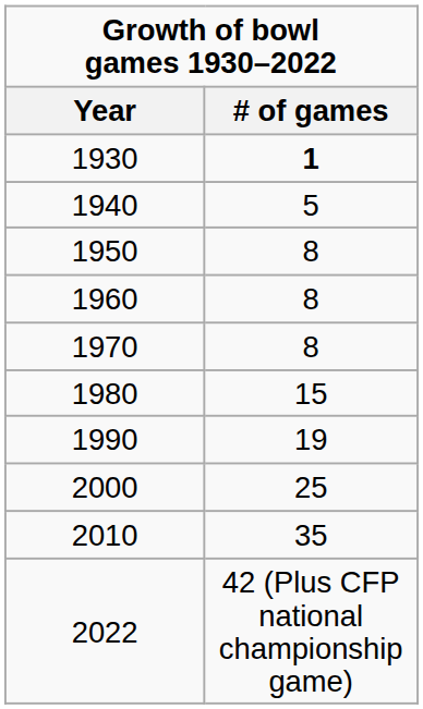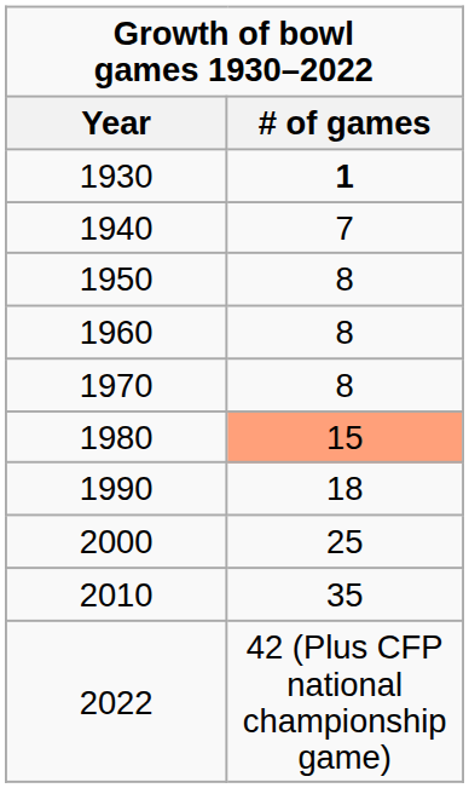 <table class="wikitable" style="float:right; text-align: center; width: 200px; font-size: 0.9em;">
 <tr>
 <td colspan="2" style="text-align:center;"><strong>Growth of bowl<br>games 1930–2022</strong></td>
 </tr>
 <tr>
 <th width=90>Year</th>
 <th># of games</th>
 </tr>
 <tr>
 <td>1930</td>
 <td><strong>1</strong></td>
 </tr>
 <tr>
 <td>1940</td>
-<td>5</td>
+<td>7</td>
 </tr>
 <tr>
 <td>1950</td>
 <td>8</td>
 </tr>
 <tr>
 <td>1960</td>
 <td>8</td>
 </tr>
 <tr>
 <td>1970</td>
 <td>8</td>
 </tr>
 <tr>
 <td>1980</td>
-<td>15</td>
+<td style="background: lightsalmon;">15</td>
 </tr>
 <tr>
 <td>1990</td>
-<td>19</td>
+<td>18</td>
 </tr>
 <tr>
 <td>2000</td>
 <td>25</td>
 </tr>
 <tr>
 <td>2010</td>
 <td>35</td>
 </tr>
 <tr>
 <td>2022</td>
 <td>42 (Plus CFP national championship game)</td>
 </tr>
 </table>
